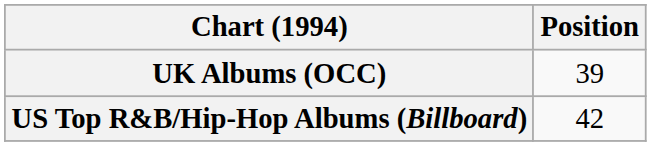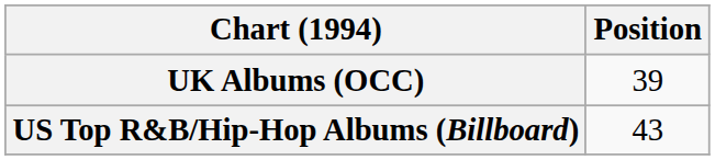 <table class="wikitable plainrowheaders">
 <tr>
 <th scope="col">Chart (1994)</th>
 <th scope="col">Position</th>
 </tr>
 <tr>
 <th scope="row">UK Albums (OCC)</th>
 <td align="center">39</td>
 </tr>
 <tr>
 <th scope="row">US Top R&B/Hip-Hop Albums (<em>Billboard</em>)</th>
-<td style="text-align:center;">42</td>
+<td style="text-align:center;">43</td>
 </tr>
 </table>
